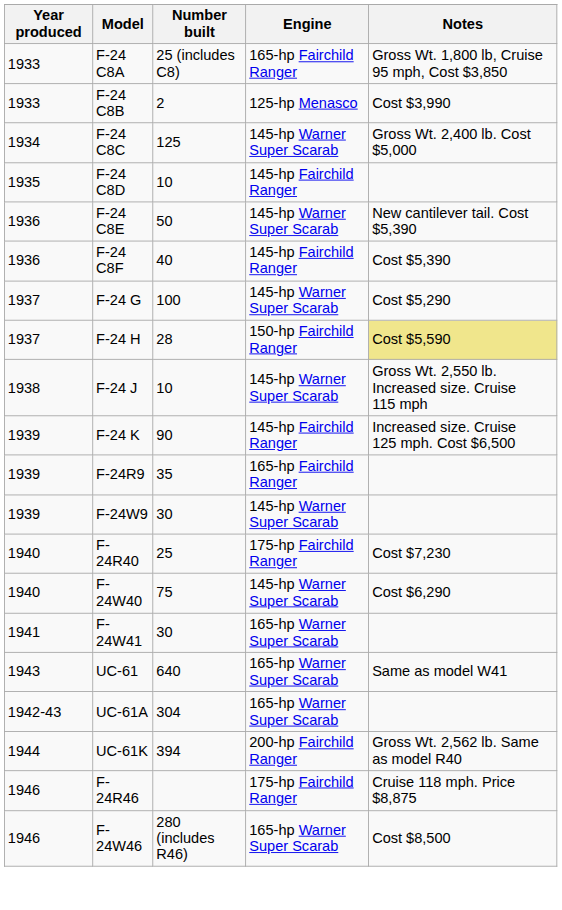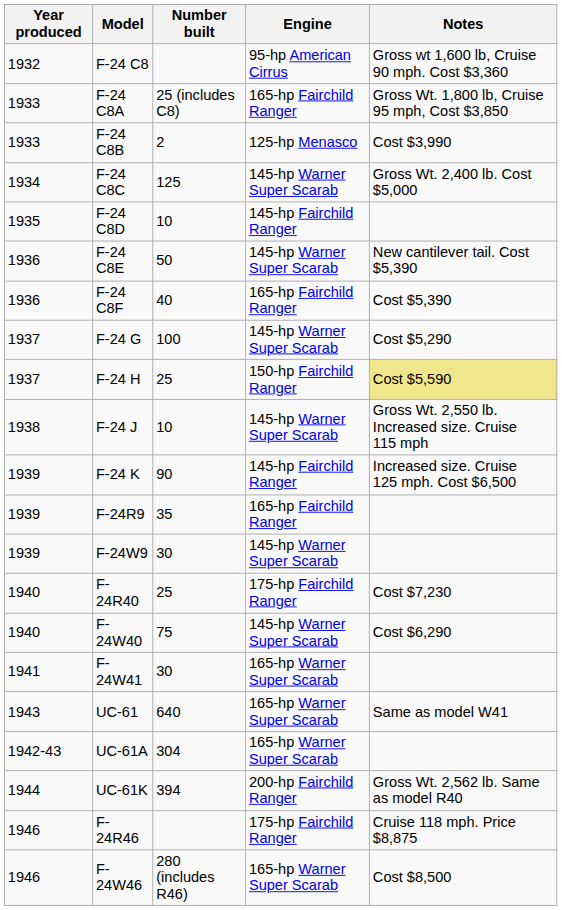 <table class="wikitable sortable">
 <tr>
 </tr>
 <tr>
 <th>Year produced</th>
 <th>Model</th>
 <th>Number built</th>
 <th>Engine</th>
 <th>Notes</th>
+</tr>
+<tr>
+<td>1932</td>
+<td>F-24 C8</td>
+<td></td>
+<td>95-hp <a href='#'>American Cirrus</a></td>
+<td>Gross wt 1,600 lb, Cruise 90 mph. Cost $3,360</td>
 </tr>
 <tr>
 <td>1933</td>
 <td>F-24 C8A</td>
 <td>25 (includes C8)</td>
 <td>165-hp <a href='#'>Fairchild Ranger</a></td>
 <td>Gross Wt. 1,800 lb, Cruise 95 mph, Cost $3,850</td>
 </tr>
 <tr>
 <td>1933</td>
 <td>F-24 C8B</td>
 <td>2</td>
 <td>125-hp <a href='#'>Menasco</a></td>
 <td>Cost $3,990</td>
 </tr>
 <tr>
 <td>1934</td>
 <td>F-24 C8C</td>
 <td>125</td>
 <td>145-hp <a href='#'>Warner Super Scarab</a></td>
 <td>Gross Wt. 2,400 lb. Cost $5,000</td>
 </tr>
 <tr>
 <td>1935</td>
 <td>F-24 C8D</td>
 <td>10</td>
 <td>145-hp <a href='#'>Fairchild Ranger</a></td>
 <td></td>
 </tr>
 <tr>
 <td>1936</td>
 <td>F-24 C8E</td>
 <td>50</td>
 <td>145-hp <a href='#'>Warner Super Scarab</a></td>
 <td>New cantilever tail. Cost $5,390</td>
 </tr>
 <tr>
 <td>1936</td>
 <td>F-24 C8F</td>
 <td>40</td>
-<td>145-hp <a href='#'>Fairchild Ranger</a></td>
+<td>165-hp <a href='#'>Fairchild Ranger</a></td>
 <td>Cost $5,390</td>
 </tr>
 <tr>
 <td>1937</td>
 <td>F-24 G</td>
 <td>100</td>
 <td>145-hp <a href='#'>Warner Super Scarab</a></td>
 <td>Cost $5,290</td>
 </tr>
 <tr>
 <td>1937</td>
 <td>F-24 H</td>
-<td>28</td>
+<td>25</td>
 <td>150-hp <a href='#'>Fairchild Ranger</a></td>
 <td style="background: khaki;">Cost $5,590</td>
 </tr>
 <tr>
 <td>1938</td>
 <td>F-24 J</td>
 <td>10</td>
 <td>145-hp <a href='#'>Warner Super Scarab</a></td>
 <td>Gross Wt. 2,550 lb. Increased size. Cruise 115 mph</td>
 </tr>
 <tr>
 <td>1939</td>
 <td>F-24 K</td>
 <td>90</td>
 <td>145-hp <a href='#'>Fairchild Ranger</a></td>
 <td>Increased size. Cruise 125 mph. Cost $6,500</td>
 </tr>
 <tr>
 <td>1939</td>
 <td>F-24R9</td>
 <td>35</td>
 <td>165-hp <a href='#'>Fairchild Ranger</a></td>
 <td></td>
 </tr>
 <tr>
 <td>1939</td>
 <td>F-24W9</td>
 <td>30</td>
 <td>145-hp <a href='#'>Warner Super Scarab</a></td>
 <td></td>
 </tr>
 <tr>
 <td>1940</td>
 <td>F-24R40</td>
 <td>25</td>
 <td>175-hp <a href='#'>Fairchild Ranger</a></td>
 <td>Cost $7,230</td>
 </tr>
 <tr>
 <td>1940</td>
 <td>F-24W40</td>
 <td>75</td>
 <td>145-hp <a href='#'>Warner Super Scarab</a></td>
 <td>Cost $6,290</td>
 </tr>
 <tr>
 <td>1941</td>
 <td>F-24W41</td>
 <td>30</td>
 <td>165-hp <a href='#'>Warner Super Scarab</a></td>
 <td></td>
 </tr>
 <tr>
 <td>1943</td>
 <td>UC-61</td>
 <td>640</td>
 <td>165-hp <a href='#'>Warner Super Scarab</a></td>
 <td>Same as model W41</td>
 </tr>
 <tr>
 <td>1942-43</td>
 <td>UC-61A</td>
 <td>304</td>
 <td>165-hp <a href='#'>Warner Super Scarab</a></td>
 <td></td>
 </tr>
 <tr>
 <td>1944</td>
 <td>UC-61K</td>
 <td>394</td>
 <td>200-hp <a href='#'>Fairchild Ranger</a></td>
 <td>Gross Wt. 2,562 lb. Same as model R40</td>
 </tr>
 <tr>
 <td>1946</td>
 <td>F-24R46</td>
 <td></td>
 <td>175-hp <a href='#'>Fairchild Ranger</a></td>
 <td>Cruise 118 mph. Price $8,875</td>
 </tr>
 <tr>
 <td>1946</td>
 <td>F-24W46</td>
 <td>280 (includes R46)</td>
 <td>165-hp <a href='#'>Warner Super Scarab</a></td>
 <td>Cost $8,500</td>
 </tr>
 </table>
